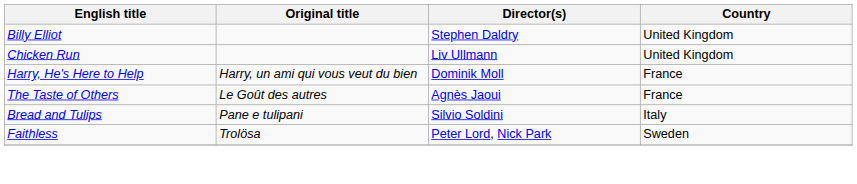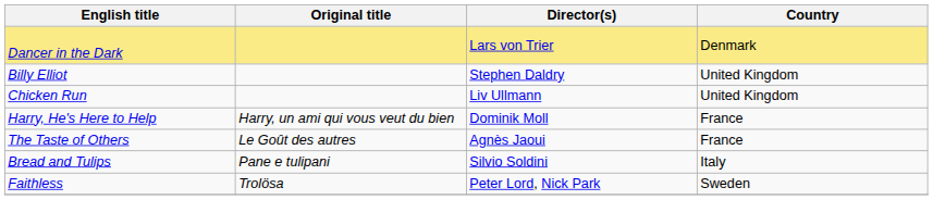 <table class="sortable wikitable" width="85%" cellpadding="5">
 <tr>
 <th width="20%">English title</th>
 <th width="20%">Original title</th>
 <th width="20%">Director(s)</th>
 <th width="20%">Country</th>
+</tr>
+<tr style="background:#FAEB86">
+<td><br> <em><a href='#'>Dancer in the Dark</a></em></td>
+<td></td>
+<td><a href='#'>Lars von Trier</a></td>
+<td>Denmark</td>
 </tr>
 <tr>
 <td><em><a href='#'>Billy Elliot</a></em></td>
 <td></td>
 <td><a href='#'>Stephen Daldry</a></td>
 <td>United Kingdom</td>
 </tr>
 <tr>
 <td><em><a href='#'>Chicken Run</a></em></td>
 <td></td>
 <td><a href='#'>Liv Ullmann</a></td>
 <td>United Kingdom</td>
 </tr>
 <tr>
 <td><em><a href='#'>Harry, He's Here to Help</a></em></td>
 <td><em>Harry, un ami qui vous veut du bien</em></td>
 <td><a href='#'>Dominik Moll</a></td>
 <td>France</td>
 </tr>
 <tr>
 <td><em><a href='#'>The Taste of Others</a></em></td>
 <td><em>Le Goût des autres</em></td>
 <td><a href='#'>Agnès Jaoui</a></td>
 <td>France</td>
 </tr>
 <tr>
 <td><em><a href='#'>Bread and Tulips</a></em></td>
 <td><em>Pane e tulipani</em></td>
 <td><a href='#'>Silvio Soldini</a></td>
 <td>Italy</td>
 </tr>
 <tr>
 <td><em><a href='#'>Faithless</a></em></td>
 <td><em>Trolösa</em></td>
 <td><a href='#'>Peter Lord</a>, <a href='#'>Nick Park</a></td>
 <td>Sweden</td>
 </tr>
 <tr>
 </tr>
 </table>
